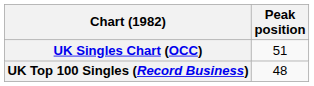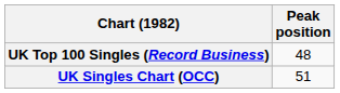 <table class="wikitable plainrowheaders" style="text-align:center">
 <tr>
 <th>Chart (1982)</th>
 <th>Peak<br>position</th>
 </tr>
 <tr>
+<th scope="row">UK Top 100 Singles (<em><a href='#'>Record Business</a></em>)</th>
+<td style="text-align:center;">48</td>
+</tr>
+<tr>
 <th scope="row"><a href='#'>UK Singles Chart</a> (<a href='#'>OCC</a>)</th>
 <td style="text-align:center;">51</td>
 </tr>
-<tr>
-<th scope="row">UK Top 100 Singles (<em><a href='#'>Record Business</a></em>)</th>
-<td style="text-align:center;">48</td>
-</tr>
 </table>
